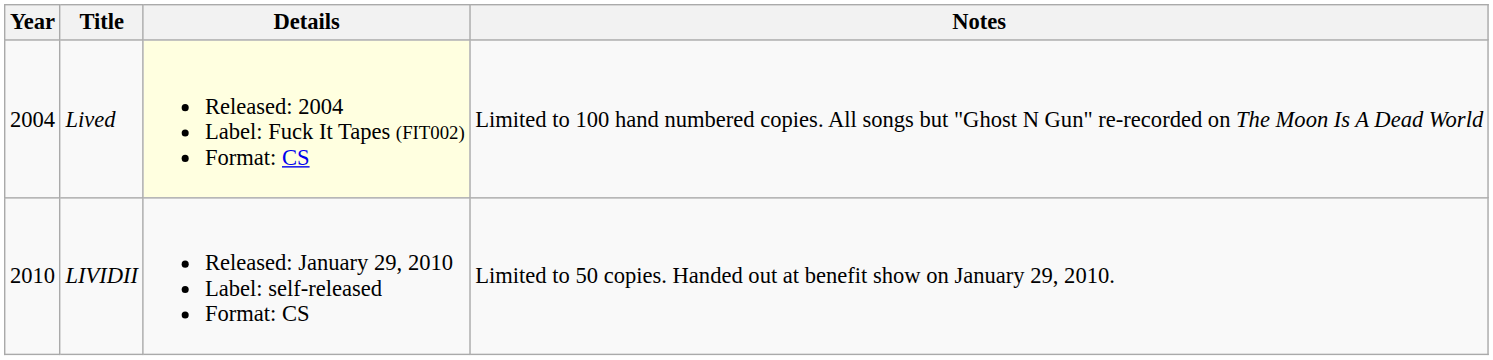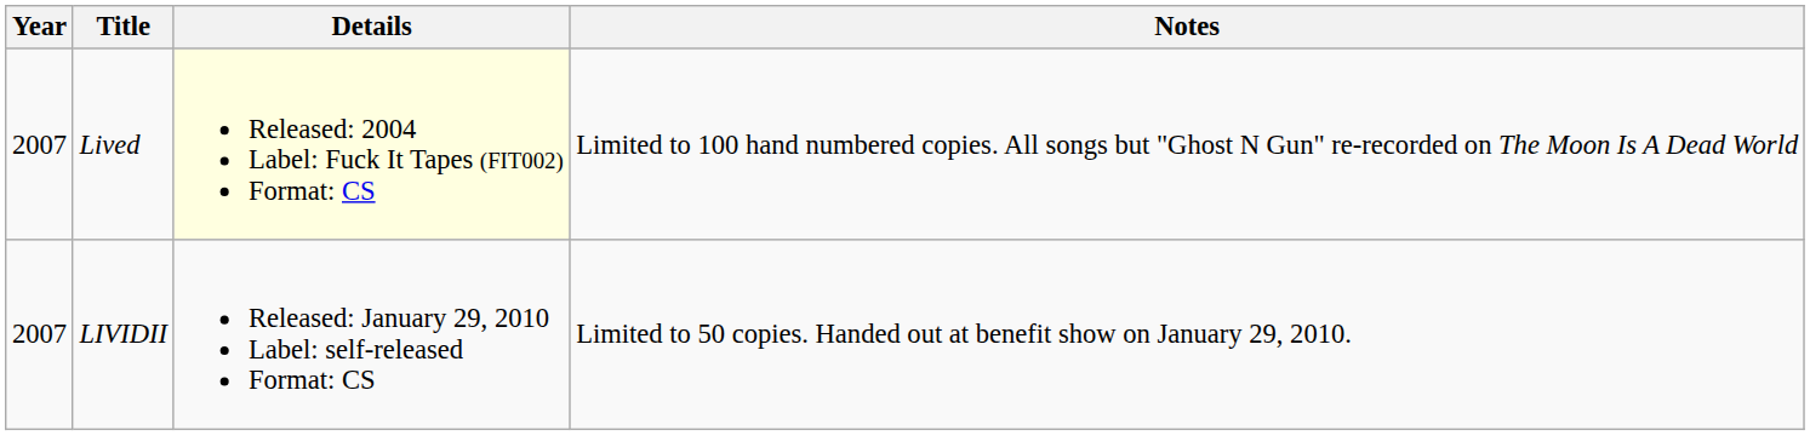 <table class="wikitable">
 <tr>
 <th>Year</th>
 <th>Title</th>
 <th>Details</th>
 <th>Notes</th>
 </tr>
 <tr>
-<td>2004</td>
+<td>2007</td>
 <td><em>Lived</em></td>
 <td style="background: lightyellow;"><br><ul><li>Released: 2004</li><li>Label: Fuck It Tapes <small>(FIT002)</small></li><li>Format: <a href='#'>CS</a></li></ul></td>
 <td>Limited to 100 hand numbered copies. All songs but "Ghost N Gun" re-recorded on <em>The Moon Is A Dead World</em></td>
 </tr>
 <tr>
-<td>2010</td>
+<td>2007</td>
 <td><em>LIVIDII</em></td>
 <td><br><ul><li>Released: January 29, 2010</li><li>Label: self-released</li><li>Format: CS</li></ul></td>
 <td>Limited to 50 copies. Handed out at benefit show on January 29, 2010.</td>
 </tr>
 </table>
